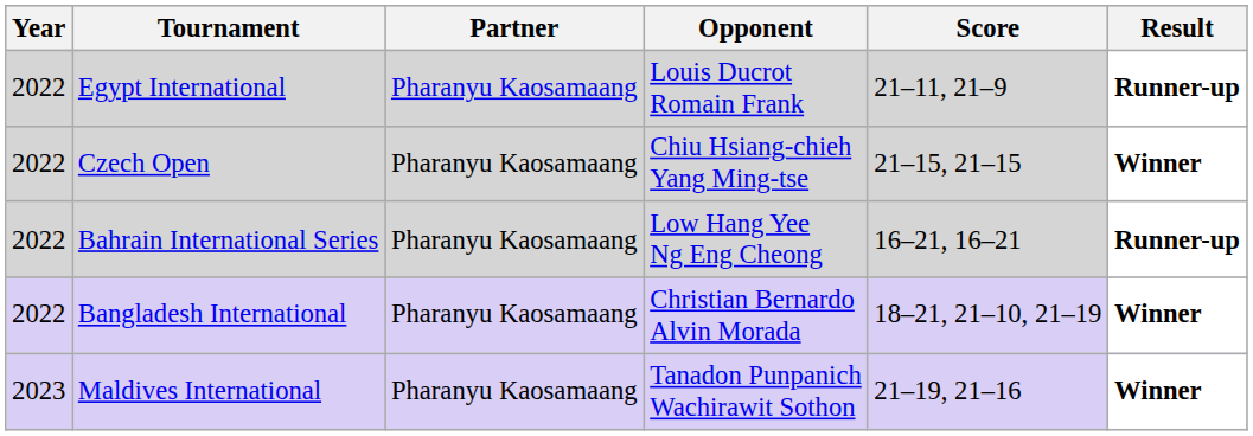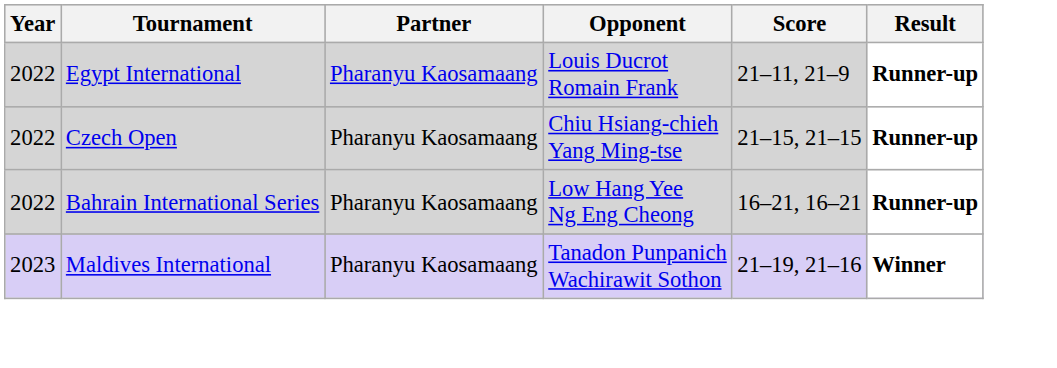 <table class="sortable wikitable" style="font-size: 90%;">
 <tr>
 <th>Year</th>
 <th>Tournament</th>
 <th>Partner</th>
 <th>Opponent</th>
 <th>Score</th>
 <th>Result</th>
 </tr>
 <tr style="background:#D5D5D5">
 <td align="center">2022</td>
 <td align="left"><a href='#'>Egypt International</a></td>
 <td align="left"> <a href='#'>Pharanyu Kaosamaang</a></td>
 <td align="left"> <a href='#'>Louis Ducrot</a><br> <a href='#'>Romain Frank</a></td>
 <td align="left">21–11, 21–9</td>
 <td style="text-align:left; background:white"> <strong>Runner-up</strong></td>
 </tr>
 <tr style="background:#D5D5D5">
 <td align="center">2022</td>
 <td align="left"><a href='#'>Czech Open</a></td>
 <td align="left"> Pharanyu Kaosamaang</td>
 <td align="left"> <a href='#'>Chiu Hsiang-chieh</a><br> <a href='#'>Yang Ming-tse</a></td>
 <td align="left">21–15, 21–15</td>
-<td style="text-align:left; background:white"> <strong>Winner</strong></td>
+<td style="text-align:left; background:white"> <strong>Runner-up</strong></td>
 </tr>
 <tr style="background:#D5D5D5">
 <td align="center">2022</td>
 <td align="left"><a href='#'>Bahrain International Series</a></td>
 <td align="left"> Pharanyu Kaosamaang</td>
 <td align="left"> <a href='#'>Low Hang Yee</a><br> <a href='#'>Ng Eng Cheong</a></td>
 <td align="left">16–21, 16–21</td>
 <td style="text-align:left; background:white"> <strong>Runner-up</strong></td>
 </tr>
 <tr style="background:#D8CEF6">
-<td align="center">2022</td>
-<td align="left"><a href='#'>Bangladesh International</a></td>
-<td align="left"> Pharanyu Kaosamaang</td>
-<td align="left"> <a href='#'>Christian Bernardo</a><br> <a href='#'>Alvin Morada</a></td>
-<td align="left">18–21, 21–10, 21–19</td>
-<td style="text-align:left; background:white"> <strong>Winner</strong></td>
-</tr>
-<tr style="background:#D8CEF6">
 <td align="center">2023</td>
 <td align="left"><a href='#'>Maldives International</a></td>
 <td align="left"> Pharanyu Kaosamaang</td>
 <td align="left"> <a href='#'>Tanadon Punpanich</a><br> <a href='#'>Wachirawit Sothon</a></td>
 <td align="left">21–19, 21–16</td>
 <td style="text-align:left; background:white"> <strong>Winner</strong></td>
 </tr>
 </table>
